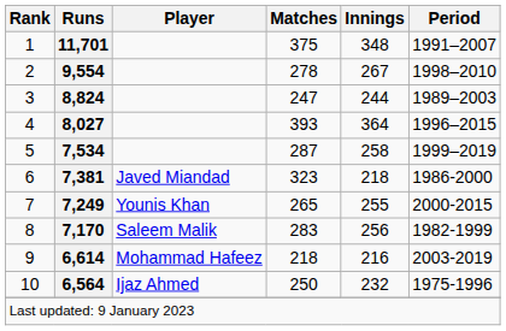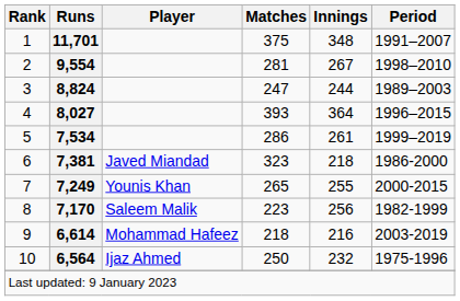 <table class="wikitable plainrowheaders sortable">
 <tr>
 <th scope=col>Rank</th>
 <th scope=col>Runs</th>
 <th scope=col>Player</th>
 <th scope=col>Matches</th>
 <th scope=col>Innings</th>
 <th scope=col>Period</th>
 </tr>
 <tr>
 <td align=center>1</td>
 <th scope=row style="text-align:center;">11,701</th>
 <td></td>
 <td align=center>375</td>
 <td align=center>348</td>
 <td>1991–2007</td>
 </tr>
 <tr>
 <td align=center>2</td>
 <th scope=row style=text-align:center;>9,554</th>
 <td></td>
-<td align=center>278</td>
+<td align=center>281</td>
 <td align=center>267</td>
 <td>1998–2010</td>
 </tr>
 <tr>
 <td align=center>3</td>
 <th scope=row style=text-align:center;>8,824</th>
 <td></td>
 <td align=center>247</td>
 <td align=center>244</td>
 <td>1989–2003</td>
 </tr>
 <tr>
 <td align=center>4</td>
 <th scope=row style=text-align:center;>8,027</th>
 <td></td>
 <td align=center>393</td>
 <td align=center>364</td>
 <td>1996–2015</td>
 </tr>
 <tr>
 <td align=center>5</td>
 <th scope=row style=text-align:center;>7,534</th>
 <td></td>
-<td align=center>287</td>
-<td align=center>258</td>
+<td align=center>286</td>
+<td align=center>261</td>
 <td>1999–2019</td>
 </tr>
 <tr>
 <td align=center>6</td>
 <th scope=row style=text-align:center;>7,381</th>
 <td><a href='#'>Javed Miandad</a></td>
 <td align=center>323</td>
 <td align=center>218</td>
 <td>1986-2000</td>
 </tr>
 <tr>
 <td align=center>7</td>
 <th scope=row style=text-align:center;>7,249</th>
 <td><a href='#'>Younis Khan</a></td>
 <td align=center>265</td>
 <td align=center>255</td>
 <td>2000-2015</td>
 </tr>
 <tr>
 <td align=center>8</td>
 <th scope=row style=text-align:center;>7,170</th>
 <td><a href='#'>Saleem Malik</a></td>
-<td align=center>283</td>
+<td align=center>223</td>
 <td align=center>256</td>
 <td>1982-1999</td>
 </tr>
 <tr>
 <td align=center>9</td>
 <th scope=row style=text-align:center;>6,614</th>
 <td><a href='#'>Mohammad Hafeez</a></td>
 <td align=center>218</td>
 <td align=center>216</td>
 <td>2003-2019</td>
 </tr>
 <tr>
 <td align=center>10</td>
 <th scope=row style=text-align:center;>6,564</th>
 <td><a href='#'>Ijaz Ahmed</a></td>
 <td align=center>250</td>
 <td align=center>232</td>
 <td>1975-1996</td>
 </tr>
 <tr>
 </tr>
 <tr class=sortbottom>
 <td colspan=6><small>Last updated: 9 January 2023</small></td>
 </tr>
 </table>
